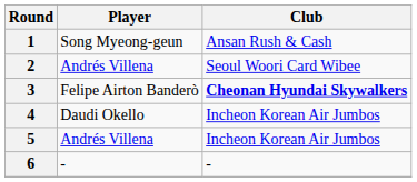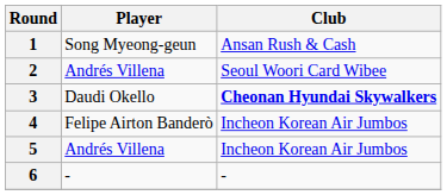 <table class=wikitable>
 <tr>
 <th>Round</th>
 <th>Player</th>
 <th>Club</th>
 </tr>
 <tr>
 <th>1</th>
 <td>Song Myeong-geun</td>
 <td><a href='#'>Ansan Rush & Cash</a></td>
 </tr>
 <tr>
 <th>2</th>
 <td> <a href='#'>Andrés Villena</a></td>
 <td><a href='#'>Seoul Woori Card Wibee</a></td>
 </tr>
 <tr>
 <th>3</th>
-<td> Felipe Airton Banderò</td>
+<td> Daudi Okello</td>
 <td><strong><a href='#'>Cheonan Hyundai Skywalkers</a></strong></td>
 </tr>
 <tr>
 <th>4</th>
-<td> Daudi Okello</td>
+<td> Felipe Airton Banderò</td>
 <td><a href='#'>Incheon Korean Air Jumbos</a></td>
 </tr>
 <tr>
 <th>5</th>
 <td> <a href='#'>Andrés Villena</a></td>
 <td><a href='#'>Incheon Korean Air Jumbos</a></td>
 </tr>
 <tr>
 <th>6</th>
 <td>-</td>
 <td>-</td>
 </tr>
 <tr>
 </tr>
 </table>
